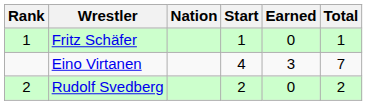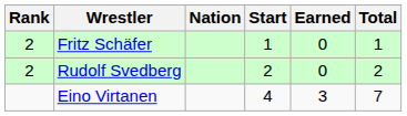 <table class="wikitable sortable" style="text-align:center;">
 <tr>
 <th>Rank</th>
 <th>Wrestler</th>
 <th>Nation</th>
 <th>Start</th>
 <th>Earned</th>
 <th>Total</th>
 </tr>
 <tr style="background:#cfc;">
-<td>1</td>
+<td>2</td>
 <td align=left><a href='#'>Fritz Schäfer</a></td>
 <td align=left></td>
 <td>1</td>
 <td>0</td>
 <td>1</td>
+</tr>
+<tr style="background:#cfc;">
+<td>2</td>
+<td align=left><a href='#'>Rudolf Svedberg</a></td>
+<td align=left></td>
+<td>2</td>
+<td>0</td>
+<td>2</td>
 </tr>
 <tr>
 <td></td>
 <td align=left><a href='#'>Eino Virtanen</a></td>
 <td align=left></td>
 <td>4</td>
 <td>3</td>
 <td>7</td>
 </tr>
-<tr style="background:#cfc;">
-<td>2</td>
-<td align=left><a href='#'>Rudolf Svedberg</a></td>
-<td align=left></td>
-<td>2</td>
-<td>0</td>
-<td>2</td>
-</tr>
 </table>
